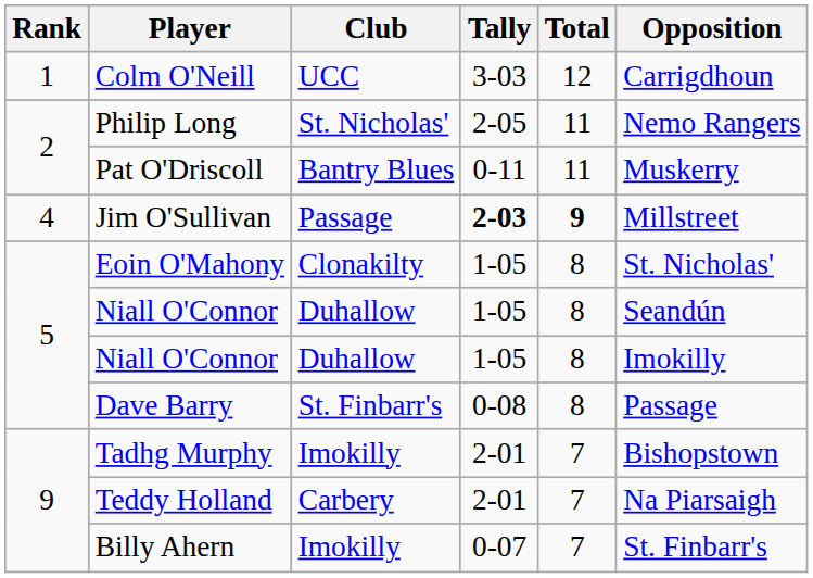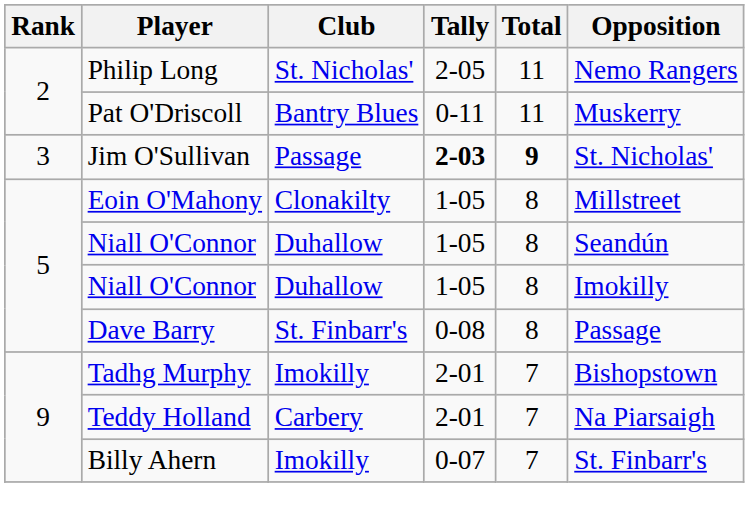 <table class="wikitable">
 <tr>
 <th>Rank</th>
 <th>Player</th>
 <th>Club</th>
 <th>Tally</th>
 <th>Total</th>
 <th>Opposition</th>
-</tr>
-<tr>
-<td rowspan="1" style="text-align:center;">1</td>
-<td><a href='#'>Colm O'Neill</a></td>
-<td><a href='#'>UCC</a></td>
-<td align=center>3-03</td>
-<td align=center>12</td>
-<td><a href='#'>Carrigdhoun</a></td>
 </tr>
 <tr>
 <td rowspan="2" style="text-align:center;">2</td>
 <td>Philip Long</td>
 <td><a href='#'>St. Nicholas'</a></td>
 <td align=center>2-05</td>
 <td align=center>11</td>
 <td><a href='#'>Nemo Rangers</a></td>
 </tr>
 <tr>
 <td>Pat O'Driscoll</td>
 <td><a href='#'>Bantry Blues</a></td>
 <td align=center>0-11</td>
 <td align=center>11</td>
 <td><a href='#'>Muskerry</a></td>
 </tr>
 <tr>
-<td rowspan="1" style="text-align:center;">4</td>
+<td rowspan="1" style="text-align:center;">3</td>
 <td>Jim O'Sullivan</td>
 <td><a href='#'>Passage</a></td>
 <td align=center><strong>2-03</strong></td>
 <td align=center><strong>9</strong></td>
-<td><a href='#'>Millstreet</a></td>
+<td><a href='#'>St. Nicholas'</a></td>
 </tr>
 <tr>
 <td rowspan="4" style="text-align:center;">5</td>
 <td><a href='#'>Eoin O'Mahony</a></td>
 <td><a href='#'>Clonakilty</a></td>
 <td align=center>1-05</td>
 <td align=center>8</td>
-<td><a href='#'>St. Nicholas'</a></td>
+<td><a href='#'>Millstreet</a></td>
 </tr>
 <tr>
 <td><a href='#'>Niall O'Connor</a></td>
 <td><a href='#'>Duhallow</a></td>
 <td align=center>1-05</td>
 <td align=center>8</td>
 <td><a href='#'>Seandún</a></td>
 </tr>
 <tr>
 <td><a href='#'>Niall O'Connor</a></td>
 <td><a href='#'>Duhallow</a></td>
 <td align=center>1-05</td>
 <td align=center>8</td>
 <td><a href='#'>Imokilly</a></td>
 </tr>
 <tr>
 <td><a href='#'>Dave Barry</a></td>
 <td><a href='#'>St. Finbarr's</a></td>
 <td align=center>0-08</td>
 <td align=center>8</td>
 <td><a href='#'>Passage</a></td>
 </tr>
 <tr>
 <td rowspan="3" style="text-align:center;">9</td>
 <td><a href='#'>Tadhg Murphy</a></td>
 <td><a href='#'>Imokilly</a></td>
 <td align=center>2-01</td>
 <td align=center>7</td>
 <td><a href='#'>Bishopstown</a></td>
 </tr>
 <tr>
 <td><a href='#'>Teddy Holland</a></td>
 <td><a href='#'>Carbery</a></td>
 <td align=center>2-01</td>
 <td align=center>7</td>
 <td><a href='#'>Na Piarsaigh</a></td>
 </tr>
 <tr>
 <td>Billy Ahern</td>
 <td><a href='#'>Imokilly</a></td>
 <td align=center>0-07</td>
 <td align=center>7</td>
 <td><a href='#'>St. Finbarr's</a></td>
 </tr>
 </table>
